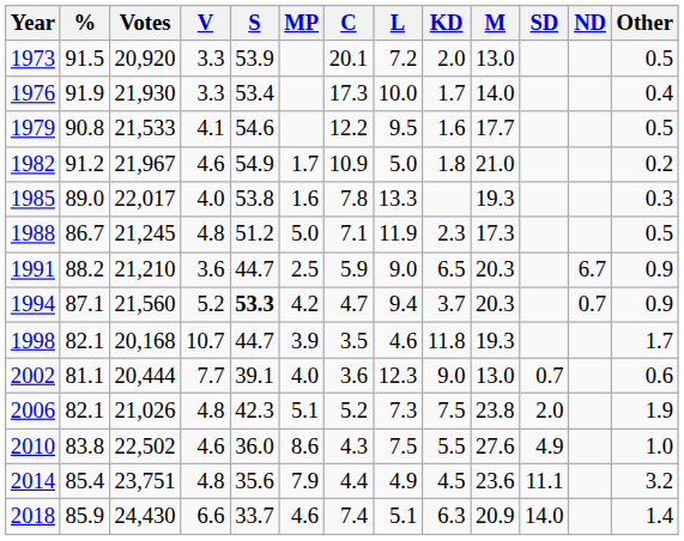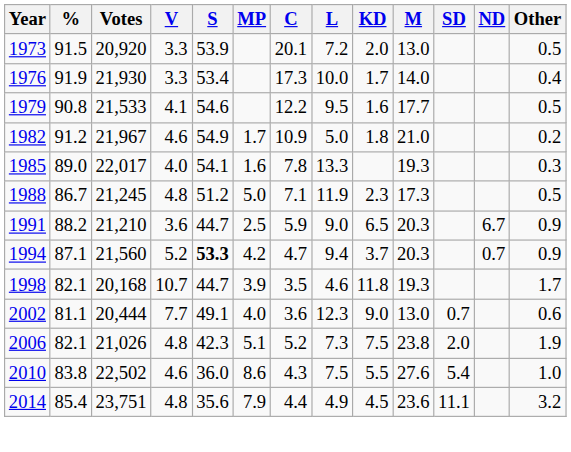 <table class="wikitable sortable" style=text-align:right>
 <tr>
 <th>Year</th>
 <th>%</th>
 <th>Votes</th>
 <th><a href='#'>V</a></th>
 <th><a href='#'>S</a></th>
 <th><a href='#'>MP</a></th>
 <th><a href='#'>C</a></th>
 <th><a href='#'>L</a></th>
 <th><a href='#'>KD</a></th>
 <th><a href='#'>M</a></th>
 <th><a href='#'>SD</a></th>
 <th><a href='#'>ND</a></th>
 <th>Other</th>
 </tr>
 <tr>
 <td align=left><a href='#'>1973</a></td>
 <td>91.5</td>
 <td>20,920</td>
 <td>3.3</td>
 <td>53.9</td>
 <td></td>
 <td>20.1</td>
 <td>7.2</td>
 <td>2.0</td>
 <td>13.0</td>
 <td></td>
 <td></td>
 <td>0.5</td>
 </tr>
 <tr>
 <td align=left><a href='#'>1976</a></td>
 <td>91.9</td>
 <td>21,930</td>
 <td>3.3</td>
 <td>53.4</td>
 <td></td>
 <td>17.3</td>
 <td>10.0</td>
 <td>1.7</td>
 <td>14.0</td>
 <td></td>
 <td></td>
 <td>0.4</td>
 </tr>
 <tr>
 <td align=left><a href='#'>1979</a></td>
 <td>90.8</td>
 <td>21,533</td>
 <td>4.1</td>
 <td>54.6</td>
 <td></td>
 <td>12.2</td>
 <td>9.5</td>
 <td>1.6</td>
 <td>17.7</td>
 <td></td>
 <td></td>
 <td>0.5</td>
 </tr>
 <tr>
 <td align=left><a href='#'>1982</a></td>
 <td>91.2</td>
 <td>21,967</td>
 <td>4.6</td>
 <td>54.9</td>
 <td>1.7</td>
 <td>10.9</td>
 <td>5.0</td>
 <td>1.8</td>
 <td>21.0</td>
 <td></td>
 <td></td>
 <td>0.2</td>
 </tr>
 <tr>
 <td align=left><a href='#'>1985</a></td>
 <td>89.0</td>
 <td>22,017</td>
 <td>4.0</td>
-<td>53.8</td>
+<td>54.1</td>
 <td>1.6</td>
 <td>7.8</td>
 <td>13.3</td>
 <td></td>
 <td>19.3</td>
 <td></td>
 <td></td>
 <td>0.3</td>
 </tr>
 <tr>
 <td align=left><a href='#'>1988</a></td>
 <td>86.7</td>
 <td>21,245</td>
 <td>4.8</td>
 <td>51.2</td>
 <td>5.0</td>
 <td>7.1</td>
 <td>11.9</td>
 <td>2.3</td>
 <td>17.3</td>
 <td></td>
 <td></td>
 <td>0.5</td>
 </tr>
 <tr>
 <td align=left><a href='#'>1991</a></td>
 <td>88.2</td>
 <td>21,210</td>
 <td>3.6</td>
 <td>44.7</td>
 <td>2.5</td>
 <td>5.9</td>
 <td>9.0</td>
 <td>6.5</td>
 <td>20.3</td>
 <td></td>
 <td>6.7</td>
 <td>0.9</td>
 </tr>
 <tr>
 <td align=left><a href='#'>1994</a></td>
 <td>87.1</td>
 <td>21,560</td>
 <td>5.2</td>
 <td><strong>53.3</strong></td>
 <td>4.2</td>
 <td>4.7</td>
 <td>9.4</td>
 <td>3.7</td>
 <td>20.3</td>
 <td></td>
 <td>0.7</td>
 <td>0.9</td>
 </tr>
 <tr>
 <td align=left><a href='#'>1998</a></td>
 <td>82.1</td>
 <td>20,168</td>
 <td>10.7</td>
 <td>44.7</td>
 <td>3.9</td>
 <td>3.5</td>
 <td>4.6</td>
 <td>11.8</td>
 <td>19.3</td>
 <td></td>
 <td></td>
 <td>1.7</td>
 </tr>
 <tr>
 <td align=left><a href='#'>2002</a></td>
 <td>81.1</td>
 <td>20,444</td>
 <td>7.7</td>
-<td>39.1</td>
+<td>49.1</td>
 <td>4.0</td>
 <td>3.6</td>
 <td>12.3</td>
 <td>9.0</td>
 <td>13.0</td>
 <td>0.7</td>
 <td></td>
 <td>0.6</td>
 </tr>
 <tr>
 <td align=left><a href='#'>2006</a></td>
 <td>82.1</td>
 <td>21,026</td>
 <td>4.8</td>
 <td>42.3</td>
 <td>5.1</td>
 <td>5.2</td>
 <td>7.3</td>
 <td>7.5</td>
 <td>23.8</td>
 <td>2.0</td>
 <td></td>
 <td>1.9</td>
 </tr>
 <tr>
 <td align=left><a href='#'>2010</a></td>
 <td>83.8</td>
 <td>22,502</td>
 <td>4.6</td>
 <td>36.0</td>
 <td>8.6</td>
 <td>4.3</td>
 <td>7.5</td>
 <td>5.5</td>
 <td>27.6</td>
-<td>4.9</td>
+<td>5.4</td>
 <td></td>
 <td>1.0</td>
 </tr>
 <tr>
 <td align=left><a href='#'>2014</a></td>
 <td>85.4</td>
 <td>23,751</td>
 <td>4.8</td>
 <td>35.6</td>
 <td>7.9</td>
 <td>4.4</td>
 <td>4.9</td>
 <td>4.5</td>
 <td>23.6</td>
 <td>11.1</td>
 <td></td>
 <td>3.2</td>
 </tr>
-<tr>
-<td align=left><a href='#'>2018</a></td>
-<td>85.9</td>
-<td>24,430</td>
-<td>6.6</td>
-<td>33.7</td>
-<td>4.6</td>
-<td>7.4</td>
-<td>5.1</td>
-<td>6.3</td>
-<td>20.9</td>
-<td>14.0</td>
-<td></td>
-<td>1.4</td>
-</tr>
 </table>
